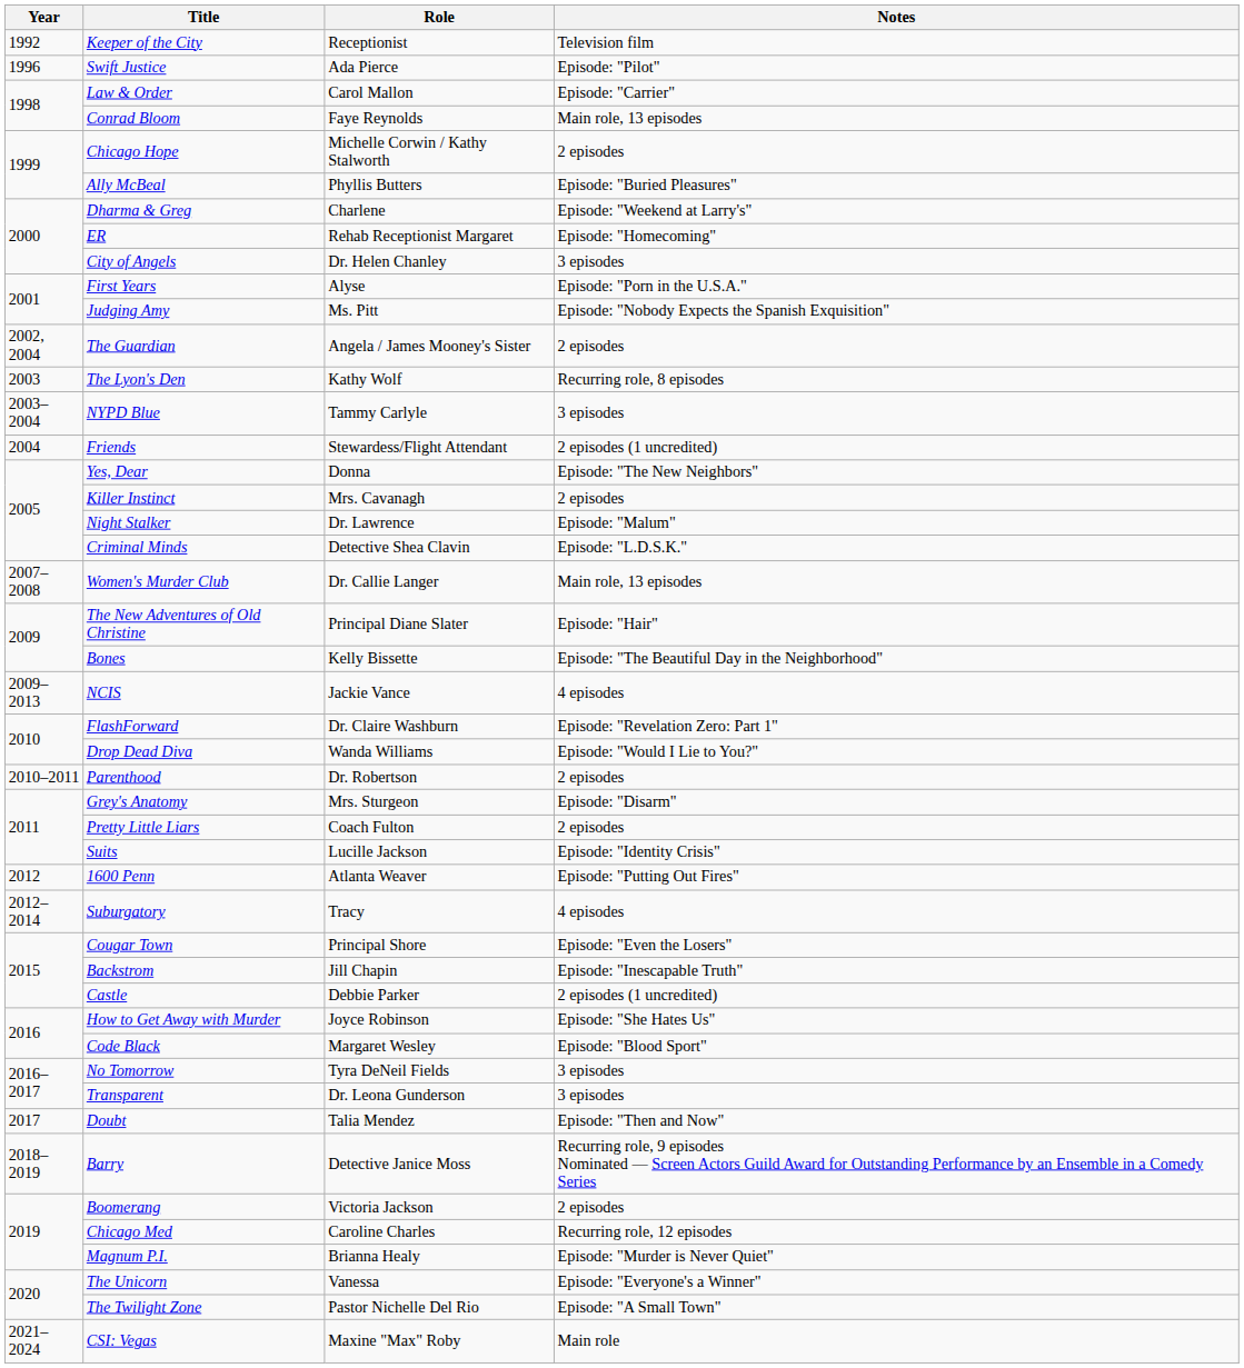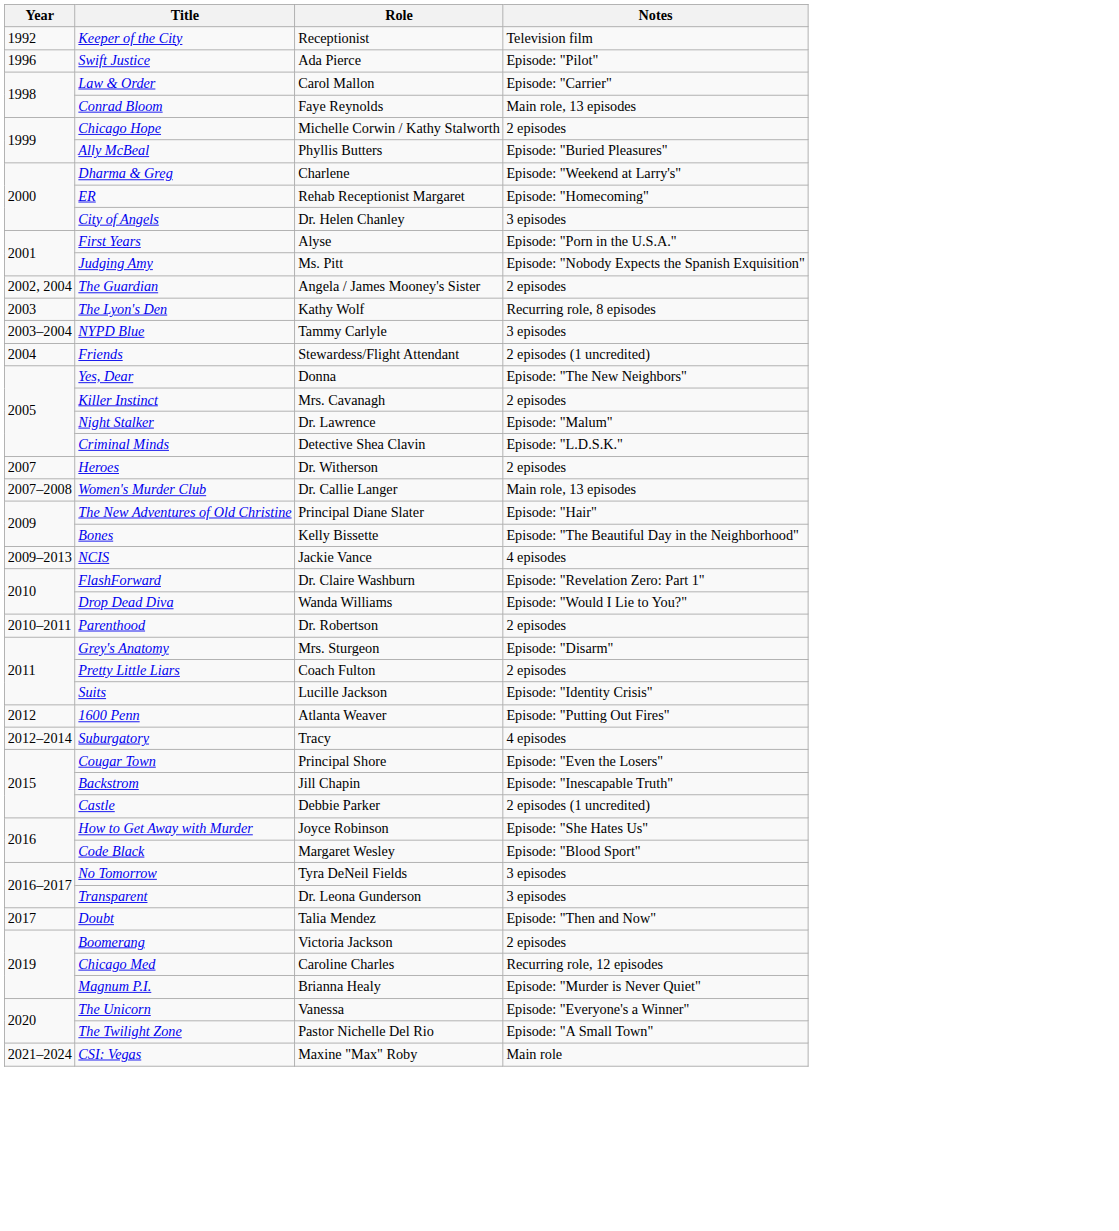 <table class="wikitable sortable">
 <tr>
 <th>Year</th>
 <th>Title</th>
 <th>Role</th>
 <th class="unsortable">Notes</th>
 </tr>
 <tr>
 <td>1992</td>
 <td><em><a href='#'>Keeper of the City</a></em></td>
 <td>Receptionist</td>
 <td>Television film</td>
 </tr>
 <tr>
 <td>1996</td>
 <td><em><a href='#'>Swift Justice</a></em></td>
 <td>Ada Pierce</td>
 <td>Episode: "Pilot"</td>
 </tr>
 <tr>
 <td rowspan=2>1998</td>
 <td><em><a href='#'>Law & Order</a></em></td>
 <td>Carol Mallon</td>
 <td>Episode: "Carrier"</td>
 </tr>
 <tr>
 <td><em><a href='#'>Conrad Bloom</a></em></td>
 <td>Faye Reynolds</td>
 <td>Main role, 13 episodes</td>
 </tr>
 <tr>
 <td rowspan=2>1999</td>
 <td><em><a href='#'>Chicago Hope</a></em></td>
 <td>Michelle Corwin / Kathy Stalworth</td>
 <td>2 episodes</td>
 </tr>
 <tr>
 <td><em><a href='#'>Ally McBeal</a></em></td>
 <td>Phyllis Butters</td>
 <td>Episode: "Buried Pleasures"</td>
 </tr>
 <tr>
 <td rowspan=3>2000</td>
 <td><em><a href='#'>Dharma & Greg</a></em></td>
 <td>Charlene</td>
 <td>Episode: "Weekend at Larry's"</td>
 </tr>
 <tr>
 <td><em><a href='#'>ER</a></em></td>
 <td>Rehab Receptionist Margaret</td>
 <td>Episode: "Homecoming"</td>
 </tr>
 <tr>
 <td><em><a href='#'>City of Angels</a></em></td>
 <td>Dr. Helen Chanley</td>
 <td>3 episodes</td>
 </tr>
 <tr>
 <td rowspan=2>2001</td>
 <td><em><a href='#'>First Years</a></em></td>
 <td>Alyse</td>
 <td>Episode: "Porn in the U.S.A."</td>
 </tr>
 <tr>
 <td><em><a href='#'>Judging Amy</a></em></td>
 <td>Ms. Pitt</td>
 <td>Episode: "Nobody Expects the Spanish Exquisition"</td>
 </tr>
 <tr>
 <td>2002, 2004</td>
 <td><em><a href='#'>The Guardian</a></em></td>
 <td>Angela / James Mooney's Sister</td>
 <td>2 episodes</td>
 </tr>
 <tr>
 <td>2003</td>
 <td><em><a href='#'>The Lyon's Den</a></em></td>
 <td>Kathy Wolf</td>
 <td>Recurring role, 8 episodes</td>
 </tr>
 <tr>
 <td>2003–2004</td>
 <td><em><a href='#'>NYPD Blue</a></em></td>
 <td>Tammy Carlyle</td>
 <td>3 episodes</td>
 </tr>
 <tr>
 <td>2004</td>
 <td><em><a href='#'>Friends</a></em></td>
 <td>Stewardess/Flight Attendant</td>
 <td>2 episodes (1 uncredited)</td>
 </tr>
 <tr>
 <td rowspan=4>2005</td>
 <td><em><a href='#'>Yes, Dear</a></em></td>
 <td>Donna</td>
 <td>Episode: "The New Neighbors"</td>
 </tr>
 <tr>
 <td><em><a href='#'>Killer Instinct</a></em></td>
 <td>Mrs. Cavanagh</td>
 <td>2 episodes</td>
 </tr>
 <tr>
 <td><em><a href='#'>Night Stalker</a></em></td>
 <td>Dr. Lawrence</td>
 <td>Episode: "Malum"</td>
 </tr>
 <tr>
 <td><em><a href='#'>Criminal Minds</a></em></td>
 <td>Detective Shea Clavin</td>
 <td>Episode: "L.D.S.K."</td>
 </tr>
 <tr>
+<td>2007</td>
+<td><em><a href='#'>Heroes</a></em></td>
+<td>Dr. Witherson</td>
+<td>2 episodes</td>
+</tr>
+<tr>
 <td>2007–2008</td>
 <td><em><a href='#'>Women's Murder Club</a></em></td>
 <td>Dr. Callie Langer</td>
 <td>Main role, 13 episodes</td>
 </tr>
 <tr>
 <td rowspan=2>2009</td>
 <td><em><a href='#'>The New Adventures of Old Christine</a></em></td>
 <td>Principal Diane Slater</td>
 <td>Episode: "Hair"</td>
 </tr>
 <tr>
 <td><em><a href='#'>Bones</a></em></td>
 <td>Kelly Bissette</td>
 <td>Episode: "The Beautiful Day in the Neighborhood"</td>
 </tr>
 <tr>
 <td>2009–2013</td>
 <td><em><a href='#'>NCIS</a></em></td>
 <td>Jackie Vance</td>
 <td>4 episodes</td>
 </tr>
 <tr>
 <td rowspan=2>2010</td>
 <td><em><a href='#'>FlashForward</a></em></td>
 <td>Dr. Claire Washburn</td>
 <td>Episode: "Revelation Zero: Part 1"</td>
 </tr>
 <tr>
 <td><em><a href='#'>Drop Dead Diva</a></em></td>
 <td>Wanda Williams</td>
 <td>Episode: "Would I Lie to You?"</td>
 </tr>
 <tr>
 <td>2010–2011</td>
 <td><em><a href='#'>Parenthood</a></em></td>
 <td>Dr. Robertson</td>
 <td>2 episodes</td>
 </tr>
 <tr>
 <td rowspan=3>2011</td>
 <td><em><a href='#'>Grey's Anatomy</a></em></td>
 <td>Mrs. Sturgeon</td>
 <td>Episode: "Disarm"</td>
 </tr>
 <tr>
 <td><em><a href='#'>Pretty Little Liars</a></em></td>
 <td>Coach Fulton</td>
 <td>2 episodes</td>
 </tr>
 <tr>
 <td><em><a href='#'>Suits</a></em></td>
 <td>Lucille Jackson</td>
 <td>Episode: "Identity Crisis"</td>
 </tr>
 <tr>
 <td>2012</td>
 <td><em><a href='#'>1600 Penn</a></em></td>
 <td>Atlanta Weaver</td>
 <td>Episode: "Putting Out Fires"</td>
 </tr>
 <tr>
 <td>2012–2014</td>
 <td><em><a href='#'>Suburgatory</a></em></td>
 <td>Tracy</td>
 <td>4 episodes</td>
 </tr>
 <tr>
 <td rowspan=3>2015</td>
 <td><em><a href='#'>Cougar Town</a></em></td>
 <td>Principal Shore</td>
 <td>Episode: "Even the Losers"</td>
 </tr>
 <tr>
 <td><em><a href='#'>Backstrom</a></em></td>
 <td>Jill Chapin</td>
 <td>Episode: "Inescapable Truth"</td>
 </tr>
 <tr>
 <td><em><a href='#'>Castle</a></em></td>
 <td>Debbie Parker</td>
 <td>2 episodes (1 uncredited)</td>
 </tr>
 <tr>
 <td rowspan=2>2016</td>
 <td><em><a href='#'>How to Get Away with Murder</a></em></td>
 <td>Joyce Robinson</td>
 <td>Episode: "She Hates Us"</td>
 </tr>
 <tr>
 <td><em><a href='#'>Code Black</a></em></td>
 <td>Margaret Wesley</td>
 <td>Episode: "Blood Sport"</td>
 </tr>
 <tr>
 <td rowspan=2>2016–2017</td>
 <td><em><a href='#'>No Tomorrow</a></em></td>
 <td>Tyra DeNeil Fields</td>
 <td>3 episodes</td>
 </tr>
 <tr>
 <td><em><a href='#'>Transparent</a></em></td>
 <td>Dr. Leona Gunderson</td>
 <td>3 episodes</td>
 </tr>
 <tr>
 <td>2017</td>
 <td><em><a href='#'>Doubt</a></em></td>
 <td>Talia Mendez</td>
 <td>Episode: "Then and Now"</td>
 </tr>
 <tr>
-<td>2018–2019</td>
-<td><em><a href='#'>Barry</a></em></td>
-<td>Detective Janice Moss</td>
-<td>Recurring role, 9 episodes<br>Nominated — <a href='#'>Screen Actors Guild Award for Outstanding Performance by an Ensemble in a Comedy Series</a></td>
-</tr>
-<tr>
 <td rowspan=3>2019</td>
 <td><em><a href='#'>Boomerang</a></em></td>
 <td>Victoria Jackson</td>
 <td>2 episodes</td>
 </tr>
 <tr>
 <td><em><a href='#'>Chicago Med</a></em></td>
 <td>Caroline Charles</td>
 <td>Recurring role, 12 episodes</td>
 </tr>
 <tr>
 <td><em><a href='#'>Magnum P.I.</a></em></td>
 <td>Brianna Healy</td>
 <td>Episode: "Murder is Never Quiet"</td>
 </tr>
 <tr>
 <td rowspan=2>2020</td>
 <td><em><a href='#'>The Unicorn</a></em></td>
 <td>Vanessa</td>
 <td>Episode: "Everyone's a Winner"</td>
 </tr>
 <tr>
 <td><em><a href='#'>The Twilight Zone</a></em></td>
 <td>Pastor Nichelle Del Rio</td>
 <td>Episode: "A Small Town"</td>
 </tr>
 <tr>
 <td>2021–2024</td>
 <td><em><a href='#'>CSI: Vegas</a></em></td>
 <td>Maxine "Max" Roby</td>
 <td>Main role</td>
 </tr>
 </table>
